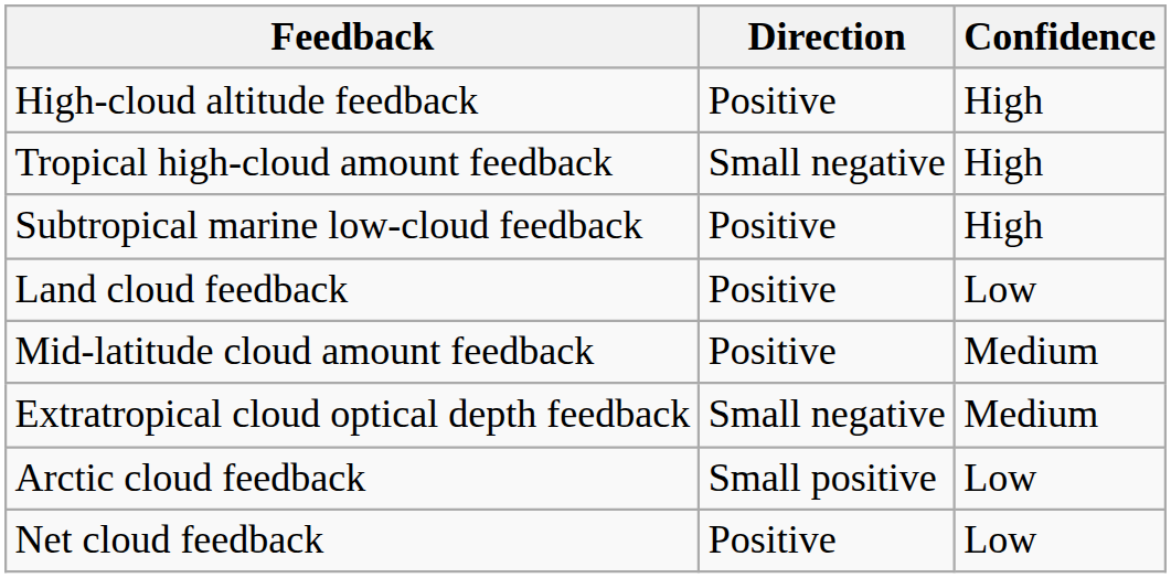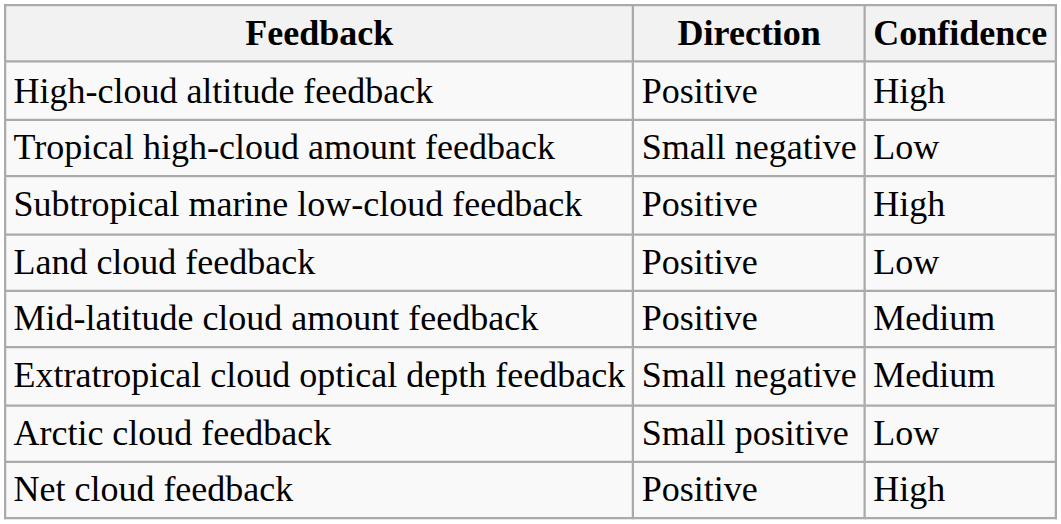 <table class="wikitable">
 <tr>
 <th>Feedback</th>
 <th>Direction</th>
 <th>Confidence</th>
 </tr>
 <tr>
 <td>High-cloud altitude feedback</td>
 <td>Positive</td>
 <td>High</td>
 </tr>
 <tr>
 <td>Tropical high-cloud amount feedback</td>
 <td>Small negative</td>
-<td>High</td>
+<td>Low</td>
 </tr>
 <tr>
 <td>Subtropical marine low-cloud feedback</td>
 <td>Positive</td>
 <td>High</td>
 </tr>
 <tr>
 <td>Land cloud feedback</td>
 <td>Positive</td>
 <td>Low</td>
 </tr>
 <tr>
 <td>Mid-latitude cloud amount feedback</td>
 <td>Positive</td>
 <td>Medium</td>
 </tr>
 <tr>
 <td>Extratropical cloud optical depth feedback</td>
 <td>Small negative</td>
 <td>Medium</td>
 </tr>
 <tr>
 <td>Arctic cloud feedback</td>
 <td>Small positive</td>
 <td>Low</td>
 </tr>
 <tr>
 <td>Net cloud feedback</td>
 <td>Positive</td>
-<td>Low</td>
+<td>High</td>
 </tr>
 </table>
